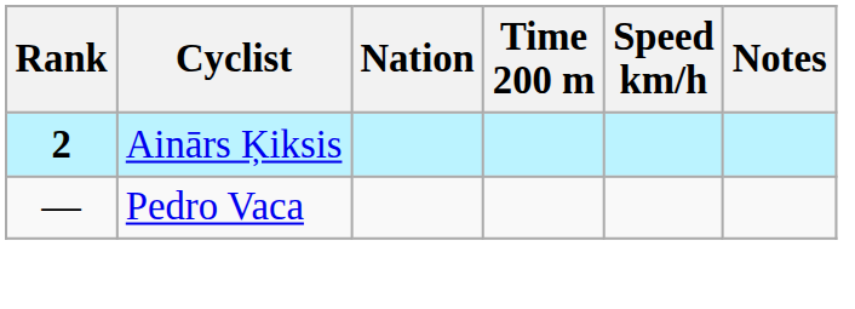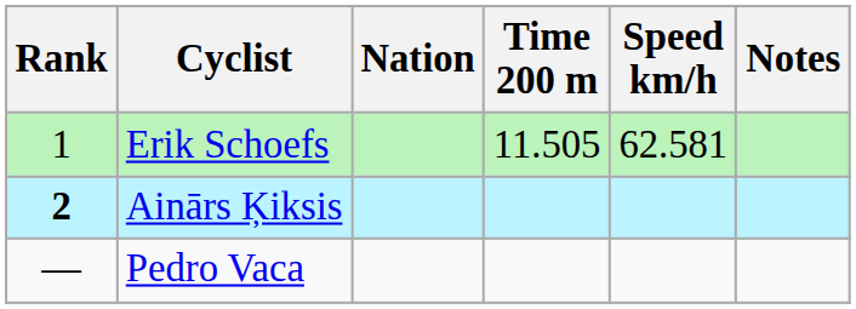 <table class="wikitable sortable" style="text-align:center">
 <tr>
 <th>Rank</th>
 <th>Cyclist</th>
 <th>Nation</th>
 <th>Time<br>200 m</th>
 <th>Speed<br>km/h</th>
 <th>Notes</th>
+</tr>
+<tr bgcolor=bbf3bb>
+<td>1</td>
+<td align=left><a href='#'>Erik Schoefs</a></td>
+<td align=left></td>
+<td>11.505</td>
+<td>62.581</td>
+<td></td>
 </tr>
 <tr bgcolor=bbf3ff>
 <td><strong>2</strong></td>
 <td align=left><a href='#'>Ainārs Ķiksis</a></td>
 <td align=left></td>
 <td></td>
 <td></td>
 <td></td>
 </tr>
 <tr>
 <td data-sort-value=3>—</td>
 <td align=left><a href='#'>Pedro Vaca</a></td>
 <td align=left></td>
 <td></td>
 <td></td>
 <td></td>
 </tr>
 </table>
